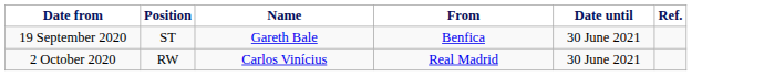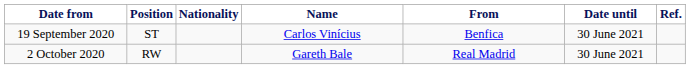 <table class="wikitable" style="text-align:center">
 <tr>
 <th style="background:#FFFFFF; color:#081159; width:150px;">Date from</th>
 <th style="background:#FFFFFF; color:#081159; width:50px;">Position</th>
+<th style="background:#FFFFFF; color:#081159; width:50px;">Nationality</th>
 <th style="background:#FFFFFF; color:#081159; width:200px;">Name</th>
 <th style="background:#FFFFFF; color:#081159; width:200px;">From</th>
 <th style="background:#FFFFFF; color:#081159; width:110px;">Date until</th>
 <th style="background:#FFFFFF; color:#081159; width:30px;">Ref.</th>
 </tr>
 <tr>
 <td>19 September 2020</td>
 <td>ST</td>
-<td><a href='#'>Gareth Bale</a></td>
+<td></td>
+<td><a href='#'>Carlos Vinícius</a></td>
 <td> <a href='#'>Benfica</a></td>
 <td>30 June 2021</td>
 <td></td>
 </tr>
 <tr>
 <td>2 October 2020</td>
 <td>RW</td>
-<td><a href='#'>Carlos Vinícius</a></td>
+<td></td>
+<td><a href='#'>Gareth Bale</a></td>
 <td> <a href='#'>Real Madrid</a></td>
 <td>30 June 2021</td>
 <td></td>
 </tr>
 </table>
